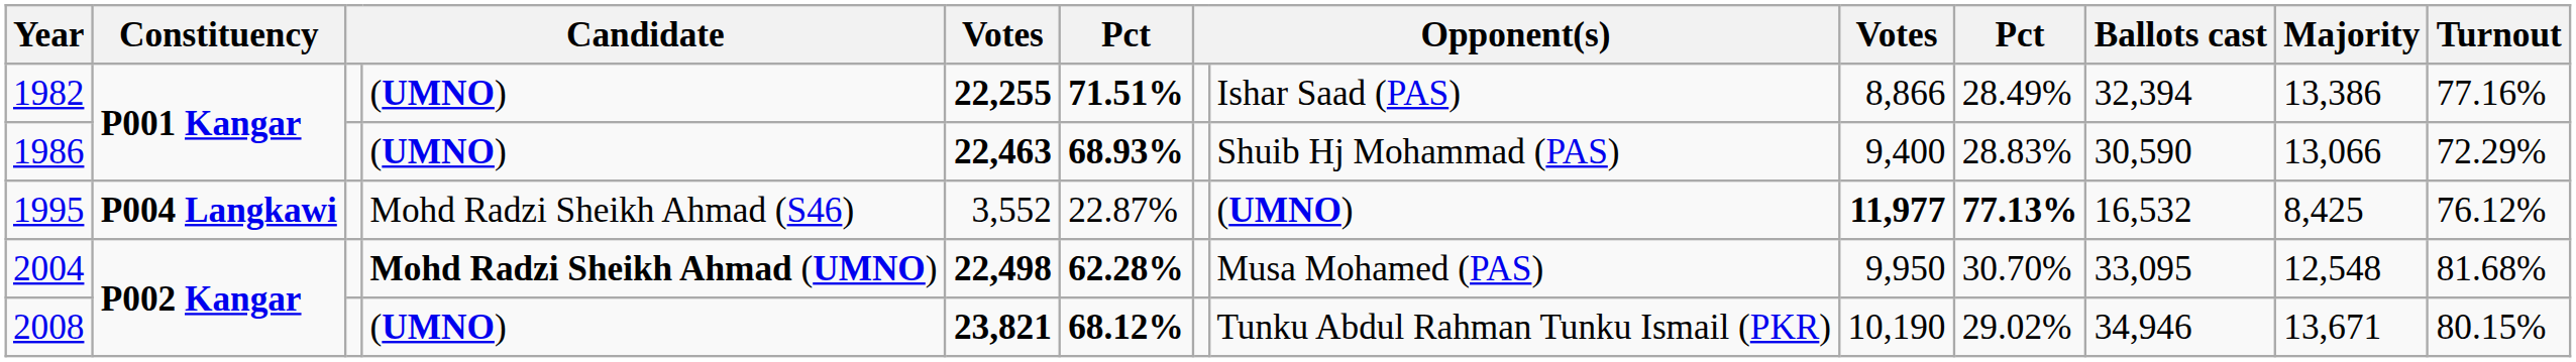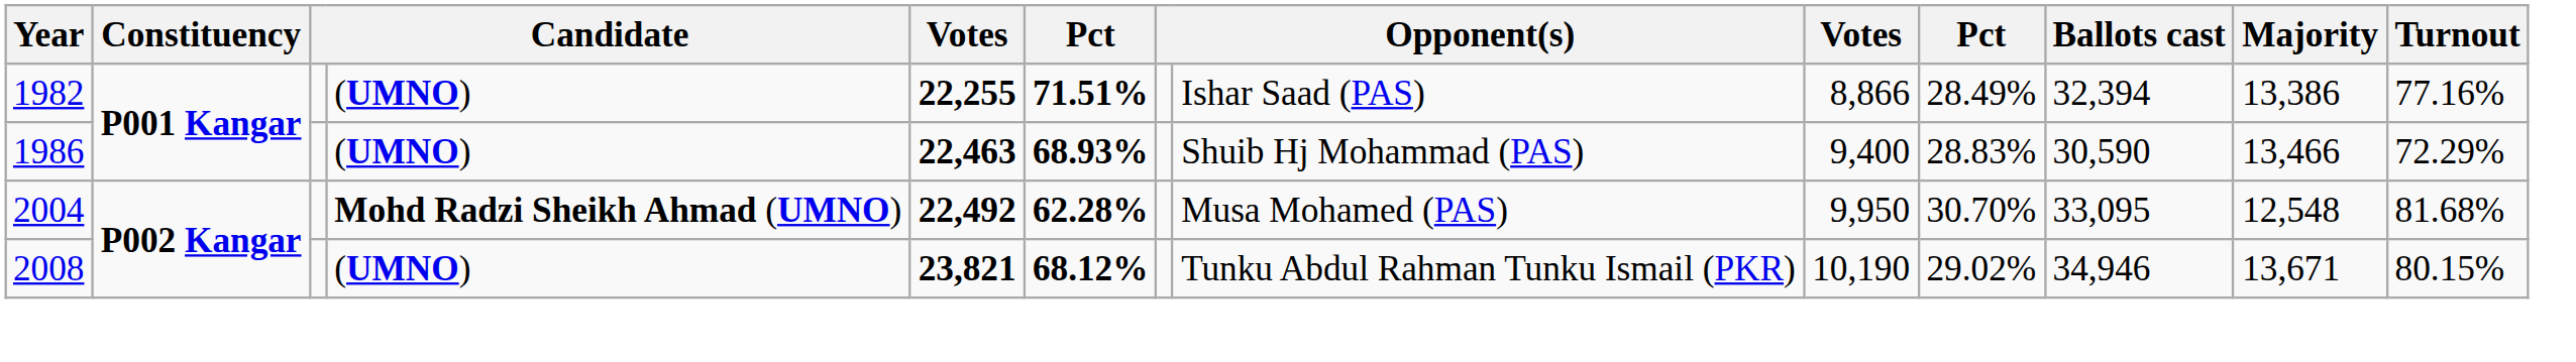 <table class="wikitable" style="margin:0.5em ; font-size:95%">
 <tr>
 <th>Year</th>
 <th>Constituency</th>
 <th colspan=2>Candidate</th>
 <th>Votes</th>
 <th>Pct</th>
 <th colspan=2>Opponent(s)</th>
 <th>Votes</th>
 <th>Pct</th>
 <th>Ballots cast</th>
 <th>Majority</th>
 <th>Turnout</th>
 </tr>
 <tr>
 <td><a href='#'>1982</a></td>
 <td rowspan=2><strong>P001 <a href='#'>Kangar</a></strong></td>
 <td></td>
 <td> (<a href='#'><strong>UMNO</strong></a>)</td>
 <td align="right"><strong>22,255</strong></td>
 <td><strong>71.51%</strong></td>
 <td></td>
 <td>Ishar Saad (<a href='#'>PAS</a>)</td>
 <td align="right">8,866</td>
 <td>28.49%</td>
 <td>32,394</td>
 <td>13,386</td>
 <td>77.16%</td>
 </tr>
 <tr>
 <td><a href='#'>1986</a></td>
 <td></td>
 <td> (<a href='#'><strong>UMNO</strong></a>)</td>
 <td align="right"><strong>22,463</strong></td>
 <td><strong>68.93%</strong></td>
 <td></td>
 <td>Shuib Hj Mohammad (<a href='#'>PAS</a>)</td>
 <td align="right">9,400</td>
 <td>28.83%</td>
 <td>30,590</td>
-<td>13,066</td>
+<td>13,466</td>
 <td>72.29%</td>
-</tr>
-<tr>
-<td><a href='#'>1995</a></td>
-<td><strong>P004 <a href='#'>Langkawi</a></strong></td>
-<td></td>
-<td>Mohd Radzi Sheikh Ahmad (<a href='#'>S46</a>)</td>
-<td align="right">3,552</td>
-<td>22.87%</td>
-<td></td>
-<td> (<a href='#'><strong>UMNO</strong></a>)</td>
-<td align="right"><strong>11,977</strong></td>
-<td><strong>77.13%</strong></td>
-<td>16,532</td>
-<td>8,425</td>
-<td>76.12%</td>
 </tr>
 <tr>
 <td><a href='#'>2004</a></td>
 <td rowspan=2><strong>P002 <a href='#'>Kangar</a></strong></td>
 <td></td>
 <td><strong>Mohd Radzi Sheikh Ahmad</strong> (<a href='#'><strong>UMNO</strong></a>)</td>
-<td align="right"><strong>22,498</strong></td>
+<td align="right"><strong>22,492</strong></td>
 <td><strong>62.28%</strong></td>
 <td></td>
 <td>Musa Mohamed (<a href='#'>PAS</a>)</td>
 <td align="right">9,950</td>
 <td>30.70%</td>
 <td>33,095</td>
 <td>12,548</td>
 <td>81.68%</td>
 </tr>
 <tr>
 <td><a href='#'>2008</a></td>
 <td></td>
 <td> (<a href='#'><strong>UMNO</strong></a>)</td>
 <td align="right"><strong>23,821</strong></td>
 <td><strong>68.12%</strong></td>
 <td></td>
 <td>Tunku Abdul Rahman Tunku Ismail (<a href='#'>PKR</a>)</td>
 <td align="right">10,190</td>
 <td>29.02%</td>
 <td>34,946</td>
 <td>13,671</td>
 <td>80.15%</td>
 </tr>
 </table>
